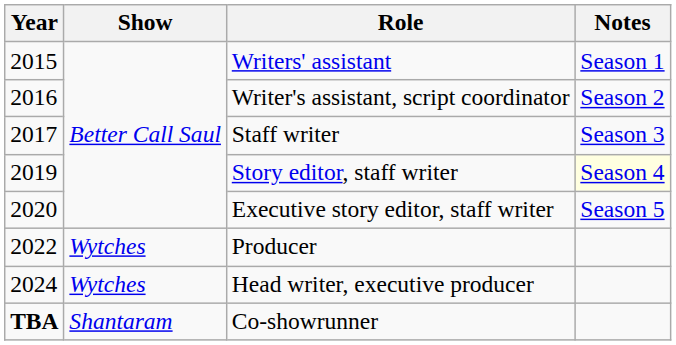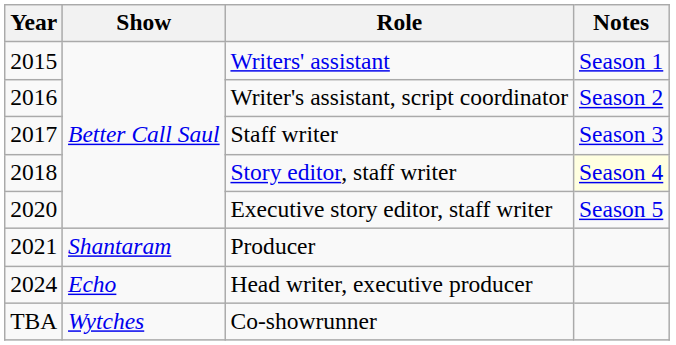 <table class="wikitable sortable">
 <tr>
 <th>Year</th>
 <th>Show</th>
 <th>Role</th>
 <th>Notes</th>
 </tr>
 <tr>
 <td>2015</td>
 <td rowspan="5"><em><a href='#'>Better Call Saul</a></em></td>
 <td><a href='#'>Writers' assistant</a></td>
 <td><a href='#'>Season 1</a></td>
 </tr>
 <tr>
 <td>2016</td>
 <td>Writer's assistant, script coordinator</td>
 <td><a href='#'>Season 2</a></td>
 </tr>
 <tr>
 <td>2017</td>
 <td>Staff writer</td>
 <td><a href='#'>Season 3</a></td>
 </tr>
 <tr>
-<td>2019</td>
+<td>2018</td>
 <td><a href='#'>Story editor</a>, staff writer</td>
 <td style="background: lightyellow;"><a href='#'>Season 4</a></td>
 </tr>
 <tr>
 <td>2020</td>
 <td>Executive story editor, staff writer</td>
 <td><a href='#'>Season 5</a></td>
 </tr>
 <tr>
-<td>2022</td>
-<td><a href='#'><em>Wytches</em></a></td>
+<td>2021</td>
+<td><a href='#'><em>Shantaram</em></a></td>
 <td>Producer</td>
 <td></td>
 </tr>
 <tr>
 <td>2024</td>
-<td><a href='#'><em>Wytches</em></a></td>
+<td><a href='#'><em>Echo</em></a></td>
 <td>Head writer, executive producer</td>
 <td></td>
 </tr>
 <tr>
-<td><strong>TBA</strong></td>
-<td><a href='#'><em>Shantaram</em></a></td>
+<td>TBA</td>
+<td><a href='#'><em>Wytches</em></a></td>
 <td>Co-showrunner</td>
 <td></td>
 </tr>
 </table>
